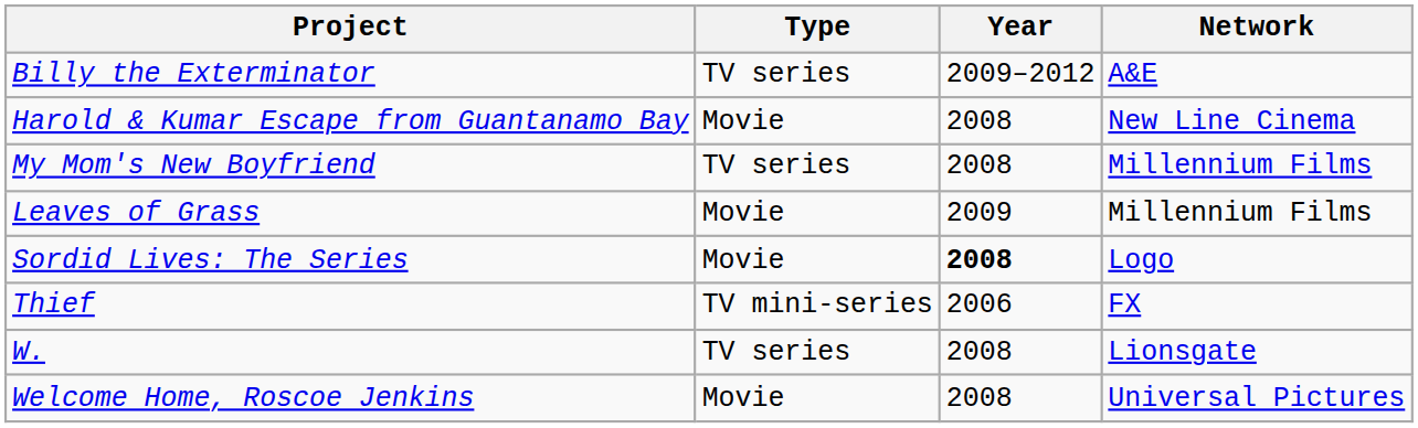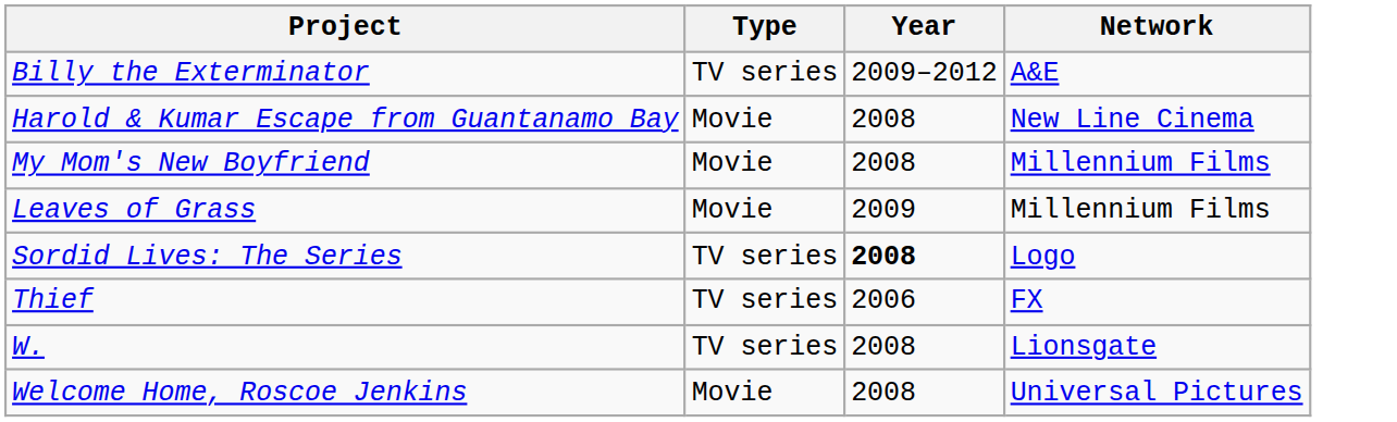 <table class="wikitable sortable" style="font-size: 90%">
 <tr>
 <th>Project</th>
 <th>Type</th>
 <th>Year</th>
 <th>Network</th>
 </tr>
 <tr>
 <td><em><a href='#'>Billy the Exterminator</a></em></td>
 <td>TV series</td>
 <td>2009–2012</td>
 <td><a href='#'>A&E</a></td>
 </tr>
 <tr>
 <td><em><a href='#'>Harold & Kumar Escape from Guantanamo Bay</a></em></td>
 <td>Movie</td>
 <td>2008</td>
 <td><a href='#'>New Line Cinema</a></td>
 </tr>
 <tr>
 <td><em><a href='#'>My Mom's New Boyfriend</a></em></td>
-<td>TV series</td>
+<td>Movie</td>
 <td>2008</td>
 <td><a href='#'>Millennium Films</a></td>
 </tr>
 <tr>
 <td><em><a href='#'>Leaves of Grass</a></em></td>
 <td>Movie</td>
 <td>2009</td>
 <td>Millennium Films</td>
 </tr>
 <tr>
 <td><em><a href='#'>Sordid Lives: The Series</a></em></td>
-<td>Movie</td>
+<td>TV series</td>
 <td><strong>2008</strong></td>
 <td><a href='#'>Logo</a></td>
 </tr>
 <tr>
 <td><em><a href='#'>Thief</a></em></td>
-<td>TV mini-series</td>
+<td>TV series</td>
 <td>2006</td>
 <td><a href='#'>FX</a></td>
 </tr>
 <tr>
 <td><em><a href='#'>W.</a></em></td>
 <td>TV series</td>
 <td>2008</td>
 <td><a href='#'>Lionsgate</a></td>
 </tr>
 <tr>
 <td><em><a href='#'>Welcome Home, Roscoe Jenkins</a></em></td>
 <td>Movie</td>
 <td>2008</td>
 <td><a href='#'>Universal Pictures</a></td>
 </tr>
 </table>
